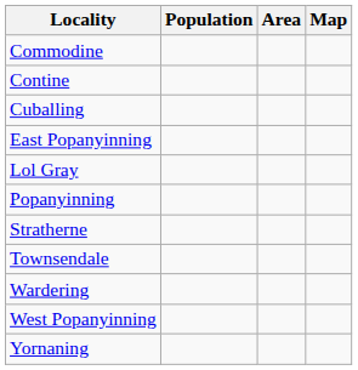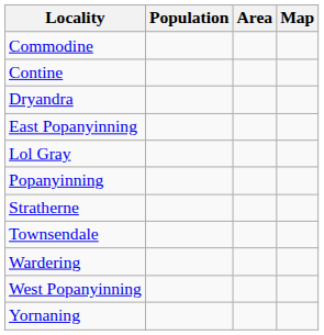 <table class="wikitable sortable">
 <tr>
 <th>Locality</th>
 <th data-sort-type=number>Population</th>
 <th data-sort-type=number>Area</th>
 <th>Map</th>
 </tr>
 <tr>
 <td><a href='#'>Commodine</a></td>
 <td></td>
 <td></td>
 <td></td>
 </tr>
 <tr>
 <td><a href='#'>Contine</a></td>
 <td></td>
 <td></td>
 <td></td>
 </tr>
 <tr>
-<td><a href='#'>Cuballing</a></td>
+<td><a href='#'>Dryandra</a></td>
 <td></td>
 <td></td>
 <td></td>
 </tr>
 <tr>
 <td><a href='#'>East Popanyinning</a></td>
 <td></td>
 <td></td>
 <td></td>
 </tr>
 <tr>
 <td><a href='#'>Lol Gray</a></td>
 <td></td>
 <td></td>
 <td></td>
 </tr>
 <tr>
 <td><a href='#'>Popanyinning</a></td>
 <td></td>
 <td></td>
 <td></td>
 </tr>
 <tr>
 <td><a href='#'>Stratherne</a></td>
 <td></td>
 <td></td>
 <td></td>
 </tr>
 <tr>
 <td><a href='#'>Townsendale</a></td>
 <td></td>
 <td></td>
 <td></td>
 </tr>
 <tr>
 <td><a href='#'>Wardering</a></td>
 <td></td>
 <td></td>
 <td></td>
 </tr>
 <tr>
 <td><a href='#'>West Popanyinning</a></td>
 <td></td>
 <td></td>
 <td></td>
 </tr>
 <tr>
 <td><a href='#'>Yornaning</a></td>
 <td></td>
 <td></td>
 <td></td>
 </tr>
 </table>
